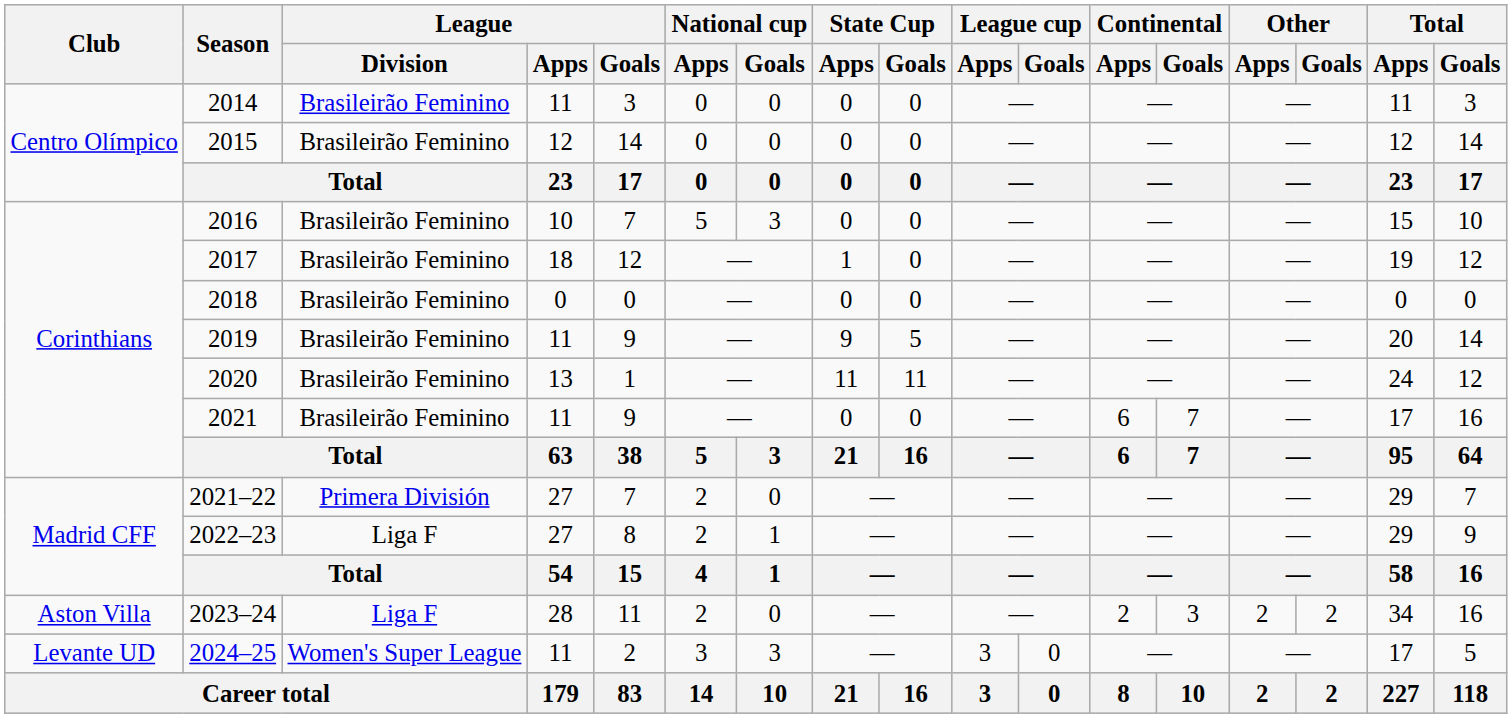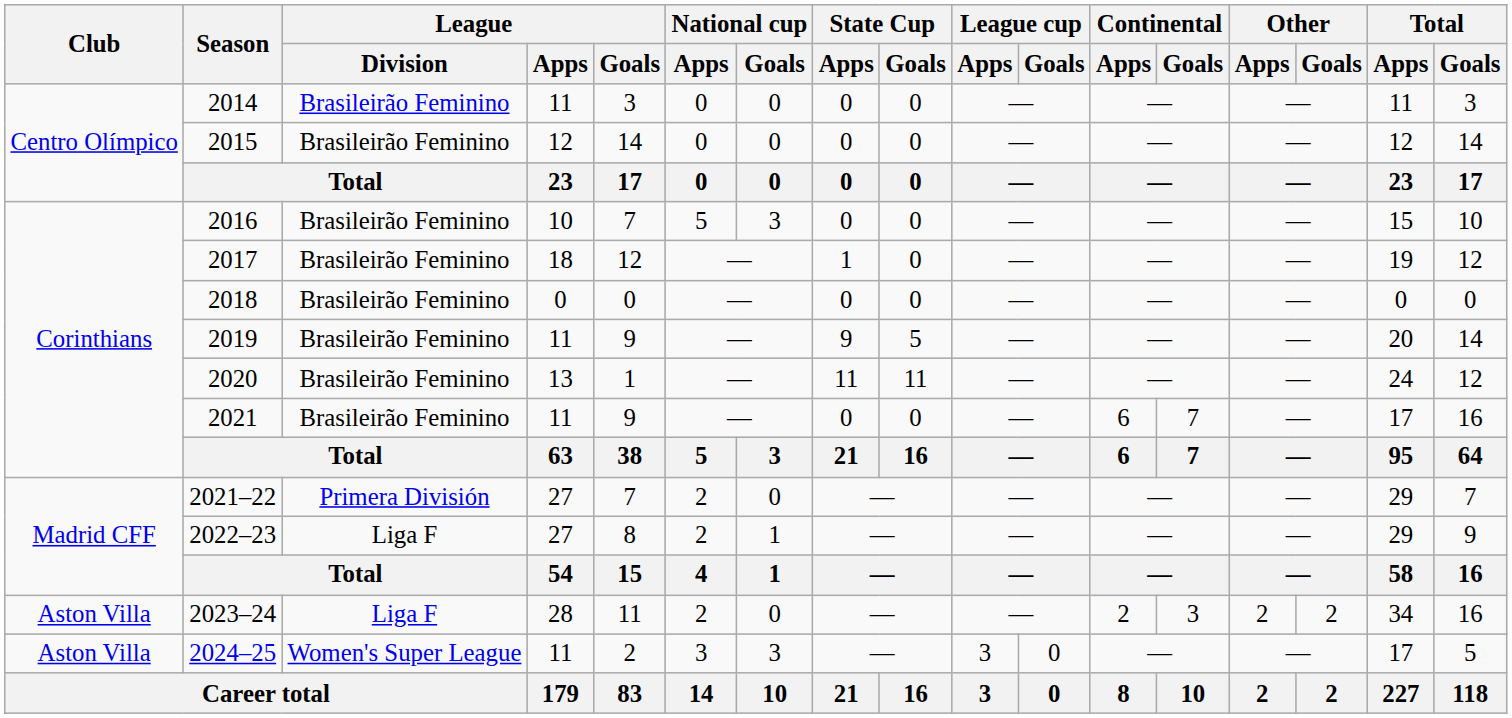 <table class="wikitable" style="text-align:center">
 <tr>
 <th rowspan="2">Club</th>
 <th rowspan="2">Season</th>
 <th colspan="3">League</th>
 <th colspan="2">National cup</th>
 <th colspan="2">State Cup</th>
 <th colspan="2">League cup</th>
 <th colspan="2">Continental</th>
 <th colspan="2">Other</th>
 <th colspan="2">Total</th>
 </tr>
 <tr>
 <th>Division</th>
 <th>Apps</th>
 <th>Goals</th>
 <th>Apps</th>
 <th>Goals</th>
 <th>Apps</th>
 <th>Goals</th>
 <th>Apps</th>
 <th>Goals</th>
 <th>Apps</th>
 <th>Goals</th>
 <th>Apps</th>
 <th>Goals</th>
 <th>Apps</th>
 <th>Goals</th>
 </tr>
 <tr>
 <td rowspan="3"><a href='#'>Centro Olímpico</a></td>
 <td>2014</td>
 <td><a href='#'>Brasileirão Feminino</a></td>
 <td>11</td>
 <td>3</td>
 <td>0</td>
 <td>0</td>
 <td>0</td>
 <td>0</td>
 <td colspan="2">—</td>
 <td colspan="2">—</td>
 <td colspan="2">—</td>
 <td>11</td>
 <td>3</td>
 </tr>
 <tr>
 <td>2015</td>
 <td>Brasileirão Feminino</td>
 <td>12</td>
 <td>14</td>
 <td>0</td>
 <td>0</td>
 <td>0</td>
 <td>0</td>
 <td colspan="2">—</td>
 <td colspan="2">—</td>
 <td colspan="2">—</td>
 <td>12</td>
 <td>14</td>
 </tr>
 <tr>
 <th colspan="2">Total</th>
 <th>23</th>
 <th>17</th>
 <th>0</th>
 <th>0</th>
 <th>0</th>
 <th>0</th>
 <th colspan="2">—</th>
 <th colspan="2">—</th>
 <th colspan="2">—</th>
 <th>23</th>
 <th>17</th>
 </tr>
 <tr>
 <td rowspan="7"><a href='#'>Corinthians</a></td>
 <td>2016</td>
 <td>Brasileirão Feminino</td>
 <td>10</td>
 <td>7</td>
 <td>5</td>
 <td>3</td>
 <td>0</td>
 <td>0</td>
 <td colspan="2">—</td>
 <td colspan="2">—</td>
 <td colspan="2">—</td>
 <td>15</td>
 <td>10</td>
 </tr>
 <tr>
 <td>2017</td>
 <td>Brasileirão Feminino</td>
 <td>18</td>
 <td>12</td>
 <td colspan="2">—</td>
 <td>1</td>
 <td>0</td>
 <td colspan="2">—</td>
 <td colspan="2">—</td>
 <td colspan="2">—</td>
 <td>19</td>
 <td>12</td>
 </tr>
 <tr>
 <td>2018</td>
 <td>Brasileirão Feminino</td>
 <td>0</td>
 <td>0</td>
 <td colspan="2">—</td>
 <td>0</td>
 <td>0</td>
 <td colspan="2">—</td>
 <td colspan="2">—</td>
 <td colspan="2">—</td>
 <td>0</td>
 <td>0</td>
 </tr>
 <tr>
 <td>2019</td>
 <td>Brasileirão Feminino</td>
 <td>11</td>
 <td>9</td>
 <td colspan="2">—</td>
 <td>9</td>
 <td>5</td>
 <td colspan="2">—</td>
 <td colspan="2">—</td>
 <td colspan="2">—</td>
 <td>20</td>
 <td>14</td>
 </tr>
 <tr>
 <td>2020</td>
 <td>Brasileirão Feminino</td>
 <td>13</td>
 <td>1</td>
 <td colspan="2">—</td>
 <td>11</td>
 <td>11</td>
 <td colspan="2">—</td>
 <td colspan="2">—</td>
 <td colspan="2">—</td>
 <td>24</td>
 <td>12</td>
 </tr>
 <tr>
 <td>2021</td>
 <td>Brasileirão Feminino</td>
 <td>11</td>
 <td>9</td>
 <td colspan="2">—</td>
 <td>0</td>
 <td>0</td>
 <td colspan="2">—</td>
 <td>6</td>
 <td>7</td>
 <td colspan="2">—</td>
 <td>17</td>
 <td>16</td>
 </tr>
 <tr>
 <th colspan="2">Total</th>
 <th>63</th>
 <th>38</th>
 <th>5</th>
 <th>3</th>
 <th>21</th>
 <th>16</th>
 <th colspan="2">—</th>
 <th>6</th>
 <th>7</th>
 <th colspan="2">—</th>
 <th>95</th>
 <th>64</th>
 </tr>
 <tr>
 <td rowspan="3"><a href='#'>Madrid CFF</a></td>
 <td>2021–22</td>
 <td><a href='#'>Primera División</a></td>
 <td>27</td>
 <td>7</td>
 <td>2</td>
 <td>0</td>
 <td colspan="2">—</td>
 <td colspan="2">—</td>
 <td colspan="2">—</td>
 <td colspan="2">—</td>
 <td>29</td>
 <td>7</td>
 </tr>
 <tr>
 <td>2022–23</td>
 <td>Liga F</td>
 <td>27</td>
 <td>8</td>
 <td>2</td>
 <td>1</td>
 <td colspan="2">—</td>
 <td colspan="2">—</td>
 <td colspan="2">—</td>
 <td colspan="2">—</td>
 <td>29</td>
 <td>9</td>
 </tr>
 <tr>
 <th colspan="2">Total</th>
 <th>54</th>
 <th>15</th>
 <th>4</th>
 <th>1</th>
 <th colspan="2">—</th>
 <th colspan="2">—</th>
 <th colspan="2">—</th>
 <th colspan="2">—</th>
 <th>58</th>
 <th>16</th>
 </tr>
 <tr>
 <td><a href='#'>Aston Villa</a></td>
 <td>2023–24</td>
 <td><a href='#'>Liga F</a></td>
 <td>28</td>
 <td>11</td>
 <td>2</td>
 <td>0</td>
 <td colspan="2">—</td>
 <td colspan="2">—</td>
 <td>2</td>
 <td>3</td>
 <td>2</td>
 <td>2</td>
 <td>34</td>
 <td>16</td>
 </tr>
 <tr>
-<td><a href='#'>Levante UD</a></td>
+<td><a href='#'>Aston Villa</a></td>
 <td><a href='#'>2024–25</a></td>
 <td><a href='#'>Women's Super League</a></td>
 <td>11</td>
 <td>2</td>
 <td>3</td>
 <td>3</td>
 <td colspan="2">—</td>
 <td>3</td>
 <td>0</td>
 <td colspan="2">—</td>
 <td colspan="2">—</td>
 <td>17</td>
 <td>5</td>
 </tr>
 <tr>
 <th colspan="3">Career total</th>
 <th>179</th>
 <th>83</th>
 <th>14</th>
 <th>10</th>
 <th>21</th>
 <th>16</th>
 <th>3</th>
 <th>0</th>
 <th>8</th>
 <th>10</th>
 <th>2</th>
 <th>2</th>
 <th>227</th>
 <th>118</th>
 </tr>
 </table>
